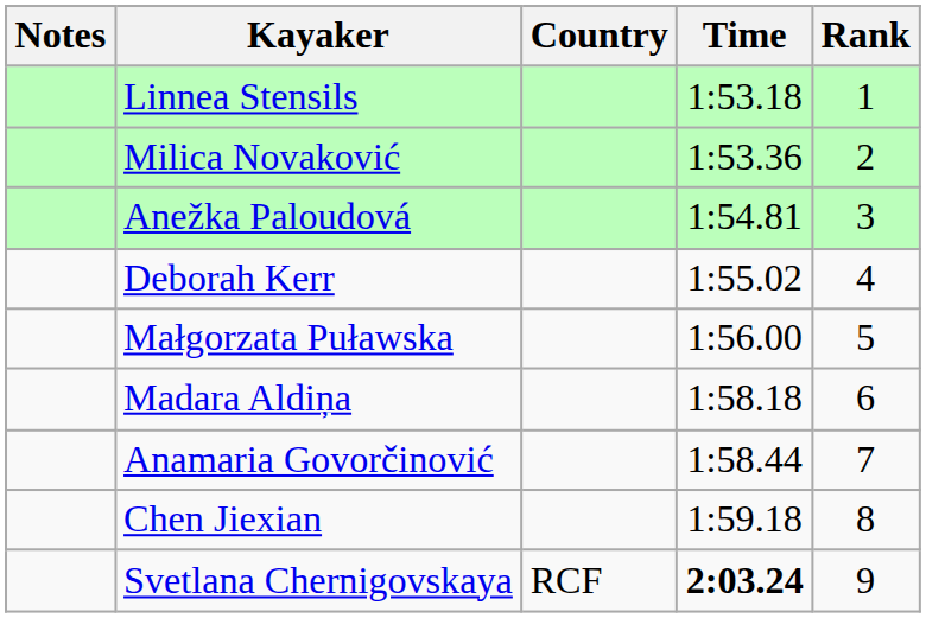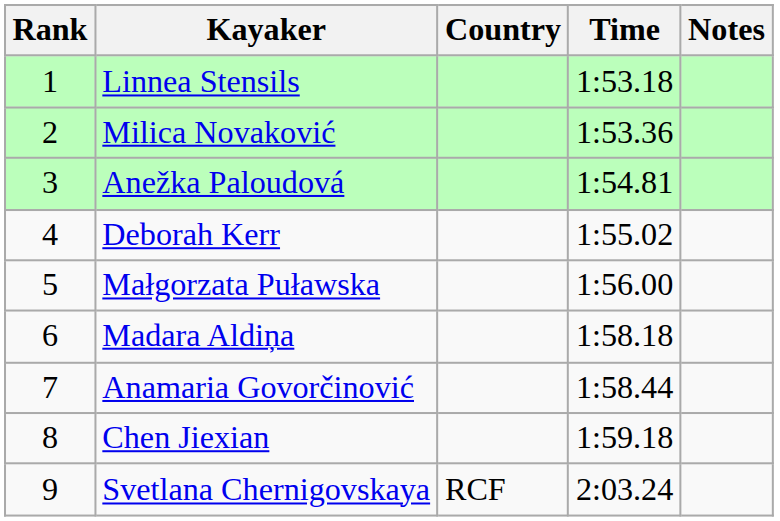 <table class="wikitable" style="text-align:center">
 <tr>
-<th>Notes</th>
+<th>Rank</th>
 <th>Kayaker</th>
 <th>Country</th>
 <th>Time</th>
-<th>Rank</th>
+<th>Notes</th>
 </tr>
 <tr bgcolor=bbffbb>
-<td></td>
+<td>1</td>
 <td align="left"><a href='#'>Linnea Stensils</a></td>
 <td align="left"></td>
 <td>1:53.18</td>
-<td>1</td>
+<td></td>
 </tr>
 <tr bgcolor=bbffbb>
-<td></td>
+<td>2</td>
 <td align="left"><a href='#'>Milica Novaković</a></td>
 <td align="left"></td>
 <td>1:53.36</td>
-<td>2</td>
+<td></td>
 </tr>
 <tr bgcolor=bbffbb>
-<td></td>
+<td>3</td>
 <td align="left"><a href='#'>Anežka Paloudová</a></td>
 <td align="left"></td>
 <td>1:54.81</td>
-<td>3</td>
+<td></td>
 </tr>
 <tr>
-<td></td>
+<td>4</td>
 <td align="left"><a href='#'>Deborah Kerr</a></td>
 <td align="left"></td>
 <td>1:55.02</td>
-<td>4</td>
+<td></td>
 </tr>
 <tr>
-<td></td>
+<td>5</td>
 <td align="left"><a href='#'>Małgorzata Puławska</a></td>
 <td align="left"></td>
 <td>1:56.00</td>
-<td>5</td>
+<td></td>
 </tr>
 <tr>
-<td></td>
+<td>6</td>
 <td align="left"><a href='#'>Madara Aldiņa</a></td>
 <td align="left"></td>
 <td>1:58.18</td>
-<td>6</td>
+<td></td>
 </tr>
 <tr>
-<td></td>
+<td>7</td>
 <td align="left"><a href='#'>Anamaria Govorčinović</a></td>
 <td align="left"></td>
 <td>1:58.44</td>
-<td>7</td>
+<td></td>
 </tr>
 <tr>
-<td></td>
+<td>8</td>
 <td align="left"><a href='#'>Chen Jiexian</a></td>
 <td align="left"></td>
 <td>1:59.18</td>
-<td>8</td>
+<td></td>
 </tr>
 <tr>
-<td></td>
+<td>9</td>
 <td align="left"><a href='#'>Svetlana Chernigovskaya</a></td>
 <td align="left"> RCF</td>
-<td><strong>2:03.24</strong></td>
-<td>9</td>
+<td>2:03.24</td>
+<td></td>
 </tr>
 </table>
